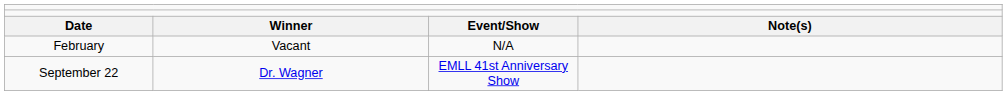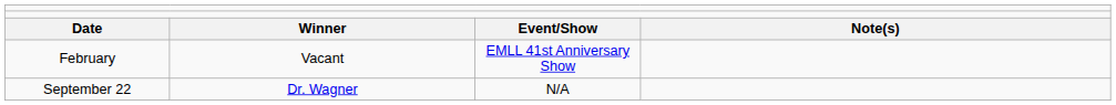 <table class="wikitable" style="text-align:center; width:100%;">
 <tr>
 <td colspan=5></td>
 </tr>
 <tr>
 <td colspan=5><strong></strong></td>
 </tr>
 <tr>
 <th width=14%>Date</th>
 <th width=26%>Winner</th>
 <th width=14%>Event/Show</th>
 <th width=40%>Note(s)</th>
 </tr>
 <tr>
 <td>February</td>
 <td>Vacant</td>
-<td>N/A</td>
+<td><a href='#'>EMLL 41st Anniversary Show</a></td>
 <td></td>
 </tr>
 <tr>
 <td>September 22</td>
 <td><a href='#'>Dr. Wagner</a></td>
-<td><a href='#'>EMLL 41st Anniversary Show</a></td>
+<td>N/A</td>
 <td></td>
 </tr>
 </table>
